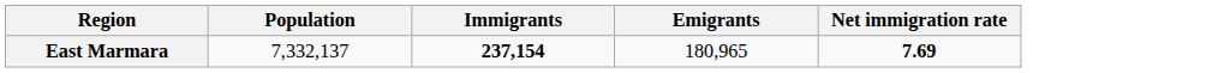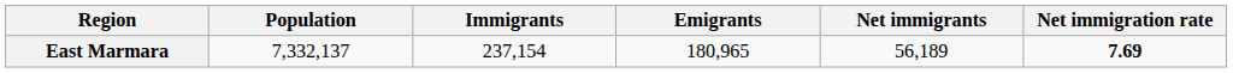 <table class="wikitable">
 <tr>
 <th style="width:120pt;">Region</th>
 <th style="width:120pt;">Population</th>
 <th style="width:120pt;">Immigrants</th>
 <th style="width:120pt;">Emigrants</th>
+<th style="width:120pt;">Net immigrants</th>
 <th style="width:120pt;">Net immigration rate</th>
 </tr>
 <tr>
 <th style="width:120pt;">East Marmara</th>
 <td style="text-align:center;">7,332,137</td>
-<td style="text-align:center;"><strong>237,154</strong></td>
+<td style="text-align:center;">237,154</td>
 <td style="text-align:center;">180,965</td>
+<td style="text-align:center;">56,189</td>
 <td style="text-align:center;"><strong>7.69</strong></td>
 </tr>
 </table>
